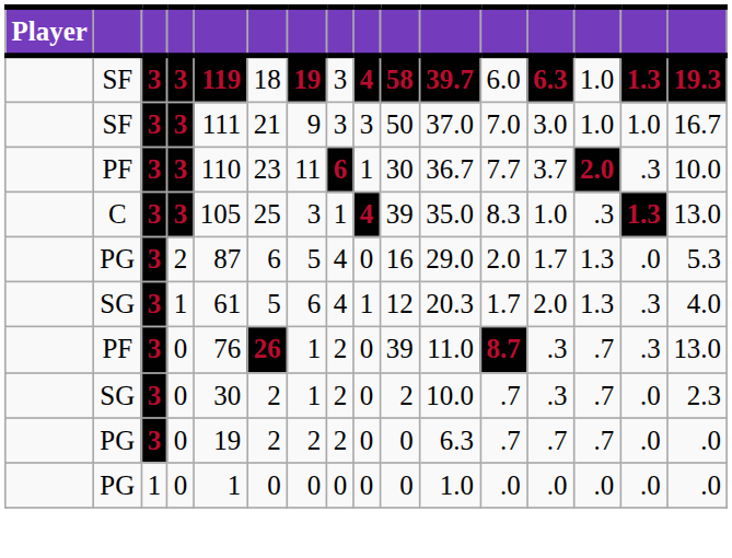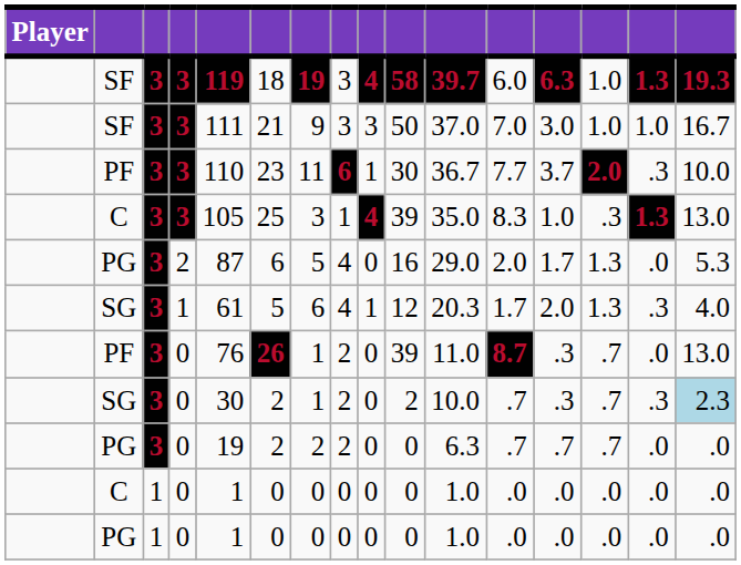 <table class="wikitable sortable" style="font-size: 95%; text-align:right;">
 <tr>
 <th style="background:#753BBD; color:#FFFFFF; border-top:#010101 3px solid; border-bottom:#010101 3px solid;">Player</th>
 <th style="background:#753BBD; color:#FFFFFF; border-top:#010101 3px solid; border-bottom:#010101 3px solid;"></th>
 <th style="background:#753BBD; color:#FFFFFF; border-top:#010101 3px solid; border-bottom:#010101 3px solid;"></th>
 <th style="background:#753BBD; color:#FFFFFF; border-top:#010101 3px solid; border-bottom:#010101 3px solid;"></th>
 <th style="background:#753BBD; color:#FFFFFF; border-top:#010101 3px solid; border-bottom:#010101 3px solid;"></th>
 <th style="background:#753BBD; color:#FFFFFF; border-top:#010101 3px solid; border-bottom:#010101 3px solid;"></th>
 <th style="background:#753BBD; color:#FFFFFF; border-top:#010101 3px solid; border-bottom:#010101 3px solid;"></th>
 <th style="background:#753BBD; color:#FFFFFF; border-top:#010101 3px solid; border-bottom:#010101 3px solid;"></th>
 <th style="background:#753BBD; color:#FFFFFF; border-top:#010101 3px solid; border-bottom:#010101 3px solid;"></th>
 <th style="background:#753BBD; color:#FFFFFF; border-top:#010101 3px solid; border-bottom:#010101 3px solid;"></th>
 <th style="background:#753BBD; color:#FFFFFF; border-top:#010101 3px solid; border-bottom:#010101 3px solid;"></th>
 <th style="background:#753BBD; color:#FFFFFF; border-top:#010101 3px solid; border-bottom:#010101 3px solid;"></th>
 <th style="background:#753BBD; color:#FFFFFF; border-top:#010101 3px solid; border-bottom:#010101 3px solid;"></th>
 <th style="background:#753BBD; color:#FFFFFF; border-top:#010101 3px solid; border-bottom:#010101 3px solid;"></th>
 <th style="background:#753BBD; color:#FFFFFF; border-top:#010101 3px solid; border-bottom:#010101 3px solid;"></th>
 <th style="background:#753BBD; color:#FFFFFF; border-top:#010101 3px solid; border-bottom:#010101 3px solid;"></th>
 </tr>
 <tr>
 <td style="text-align:left;"></td>
 <td style="text-align:center;">SF</td>
 <td style="background:#010101; color:#BA0C2F;"><strong>3</strong></td>
 <td style="background:#010101; color:#BA0C2F;"><strong>3</strong></td>
 <td style="background:#010101; color:#BA0C2F;"><strong>119</strong></td>
 <td>18</td>
 <td style="background:#010101; color:#BA0C2F;"><strong>19</strong></td>
 <td>3</td>
 <td style="background:#010101; color:#BA0C2F;"><strong>4</strong></td>
 <td style="background:#010101; color:#BA0C2F;"><strong>58</strong></td>
 <td style="background:#010101; color:#BA0C2F;"><strong>39.7</strong></td>
 <td>6.0</td>
 <td style="background:#010101; color:#BA0C2F;"><strong>6.3</strong></td>
 <td>1.0</td>
 <td style="background:#010101; color:#BA0C2F;"><strong>1.3</strong></td>
 <td style="background:#010101; color:#BA0C2F;"><strong>19.3</strong></td>
 </tr>
 <tr>
 <td style="text-align:left;"></td>
 <td style="text-align:center;">SF</td>
 <td style="background:#010101; color:#BA0C2F;"><strong>3</strong></td>
 <td style="background:#010101; color:#BA0C2F;"><strong>3</strong></td>
 <td>111</td>
 <td>21</td>
 <td>9</td>
 <td>3</td>
 <td>3</td>
 <td>50</td>
 <td>37.0</td>
 <td>7.0</td>
 <td>3.0</td>
 <td>1.0</td>
 <td>1.0</td>
 <td>16.7</td>
 </tr>
 <tr>
 <td style="text-align:left;"></td>
 <td style="text-align:center;">PF</td>
 <td style="background:#010101; color:#BA0C2F;"><strong>3</strong></td>
 <td style="background:#010101; color:#BA0C2F;"><strong>3</strong></td>
 <td>110</td>
 <td>23</td>
 <td>11</td>
 <td style="background:#010101; color:#BA0C2F;"><strong>6</strong></td>
 <td>1</td>
 <td>30</td>
 <td>36.7</td>
 <td>7.7</td>
 <td>3.7</td>
 <td style="background:#010101; color:#BA0C2F;"><strong>2.0</strong></td>
 <td>.3</td>
 <td>10.0</td>
 </tr>
 <tr>
 <td style="text-align:left;"></td>
 <td style="text-align:center;">C</td>
 <td style="background:#010101; color:#BA0C2F;"><strong>3</strong></td>
 <td style="background:#010101; color:#BA0C2F;"><strong>3</strong></td>
 <td>105</td>
 <td>25</td>
 <td>3</td>
 <td>1</td>
 <td style="background:#010101; color:#BA0C2F;"><strong>4</strong></td>
 <td>39</td>
 <td>35.0</td>
 <td>8.3</td>
 <td>1.0</td>
 <td>.3</td>
 <td style="background:#010101; color:#BA0C2F;"><strong>1.3</strong></td>
 <td>13.0</td>
 </tr>
 <tr>
 <td style="text-align:left;"></td>
 <td style="text-align:center;">PG</td>
 <td style="background:#010101; color:#BA0C2F;"><strong>3</strong></td>
 <td>2</td>
 <td>87</td>
 <td>6</td>
 <td>5</td>
 <td>4</td>
 <td>0</td>
 <td>16</td>
 <td>29.0</td>
 <td>2.0</td>
 <td>1.7</td>
 <td>1.3</td>
 <td>.0</td>
 <td>5.3</td>
 </tr>
 <tr>
 <td style="text-align:left;"></td>
 <td style="text-align:center;">SG</td>
 <td style="background:#010101; color:#BA0C2F;"><strong>3</strong></td>
 <td>1</td>
 <td>61</td>
 <td>5</td>
 <td>6</td>
 <td>4</td>
 <td>1</td>
 <td>12</td>
 <td>20.3</td>
 <td>1.7</td>
 <td>2.0</td>
 <td>1.3</td>
 <td>.3</td>
 <td>4.0</td>
 </tr>
 <tr>
 <td style="text-align:left;"></td>
 <td style="text-align:center;">PF</td>
 <td style="background:#010101; color:#BA0C2F;"><strong>3</strong></td>
 <td>0</td>
 <td>76</td>
 <td style="background:#010101; color:#BA0C2F;"><strong>26</strong></td>
 <td>1</td>
 <td>2</td>
 <td>0</td>
 <td>39</td>
 <td>11.0</td>
 <td style="background:#010101; color:#BA0C2F;"><strong>8.7</strong></td>
 <td>.3</td>
 <td>.7</td>
-<td>.3</td>
+<td>.0</td>
 <td>13.0</td>
 </tr>
 <tr>
 <td style="text-align:left;"></td>
 <td style="text-align:center;">SG</td>
 <td style="background:#010101; color:#BA0C2F;"><strong>3</strong></td>
 <td>0</td>
 <td>30</td>
 <td>2</td>
 <td>1</td>
 <td>2</td>
 <td>0</td>
 <td>2</td>
 <td>10.0</td>
 <td>.7</td>
 <td>.3</td>
 <td>.7</td>
-<td>.0</td>
-<td>2.3</td>
+<td>.3</td>
+<td style="background: lightblue;">2.3</td>
 </tr>
 <tr>
 <td style="text-align:left;"></td>
 <td style="text-align:center;">PG</td>
 <td style="background:#010101; color:#BA0C2F;"><strong>3</strong></td>
 <td>0</td>
 <td>19</td>
 <td>2</td>
 <td>2</td>
 <td>2</td>
 <td>0</td>
 <td>0</td>
 <td>6.3</td>
 <td>.7</td>
 <td>.7</td>
 <td>.7</td>
+<td>.0</td>
+<td>.0</td>
+</tr>
+<tr>
+<td style="text-align:left;"></td>
+<td style="text-align:center;">C</td>
+<td>1</td>
+<td>0</td>
+<td>1</td>
+<td>0</td>
+<td>0</td>
+<td>0</td>
+<td>0</td>
+<td>0</td>
+<td>1.0</td>
+<td>.0</td>
+<td>.0</td>
+<td>.0</td>
 <td>.0</td>
 <td>.0</td>
 </tr>
 <tr>
 <td style="text-align:left;"></td>
 <td style="text-align:center;">PG</td>
 <td>1</td>
 <td>0</td>
 <td>1</td>
 <td>0</td>
 <td>0</td>
 <td>0</td>
 <td>0</td>
 <td>0</td>
 <td>1.0</td>
 <td>.0</td>
 <td>.0</td>
 <td>.0</td>
 <td>.0</td>
 <td>.0</td>
 </tr>
 </table>
